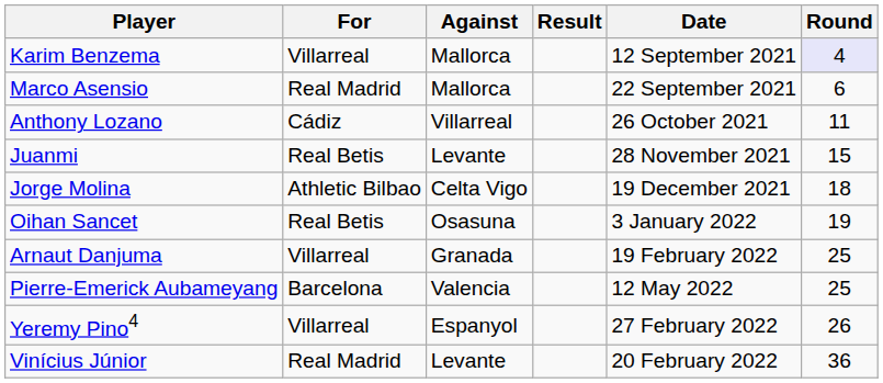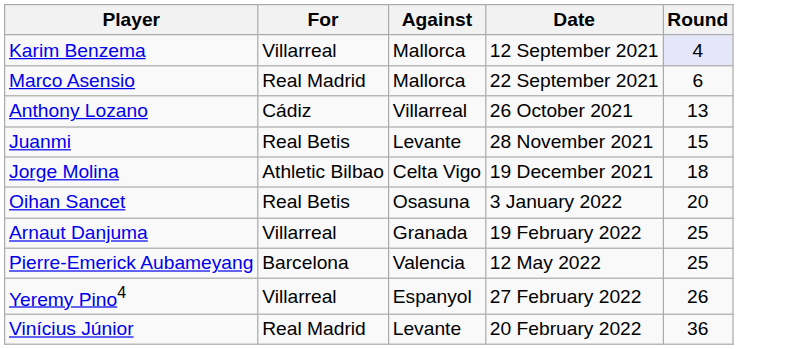 <table class="wikitable sortable">
 <tr>
 <th>Player</th>
 <th>For</th>
 <th>Against</th>
-<th>Result</th>
 <th>Date</th>
 <th>Round</th>
 </tr>
 <tr>
 <td> <a href='#'>Karim Benzema</a></td>
 <td>Villarreal</td>
 <td>Mallorca</td>
-<td></td>
 <td>12 September 2021</td>
 <td align=center style="background: lavender;">4</td>
 </tr>
 <tr>
 <td> <a href='#'>Marco Asensio</a></td>
 <td>Real Madrid</td>
 <td>Mallorca</td>
-<td></td>
 <td>22 September 2021</td>
 <td align=center>6</td>
 </tr>
 <tr>
 <td> <a href='#'>Anthony Lozano</a></td>
 <td>Cádiz</td>
 <td>Villarreal</td>
-<td></td>
 <td>26 October 2021</td>
-<td align=center>11</td>
+<td align=center>13</td>
 </tr>
 <tr>
 <td> <a href='#'>Juanmi</a></td>
 <td>Real Betis</td>
 <td>Levante</td>
-<td></td>
 <td>28 November 2021</td>
 <td align=center>15</td>
 </tr>
 <tr>
 <td> <a href='#'>Jorge Molina</a></td>
 <td>Athletic Bilbao</td>
 <td>Celta Vigo</td>
-<td></td>
 <td>19 December 2021</td>
 <td align=center>18</td>
 </tr>
 <tr>
 <td> <a href='#'>Oihan Sancet</a></td>
 <td>Real Betis</td>
 <td>Osasuna</td>
-<td></td>
 <td>3 January 2022</td>
-<td align=center>19</td>
+<td align=center>20</td>
 </tr>
 <tr>
 <td> <a href='#'>Arnaut Danjuma</a></td>
 <td>Villarreal</td>
 <td>Granada</td>
-<td></td>
 <td>19 February 2022</td>
 <td align=center>25</td>
 </tr>
 <tr>
 <td> <a href='#'>Pierre-Emerick Aubameyang</a></td>
 <td>Barcelona</td>
 <td>Valencia</td>
-<td></td>
 <td>12 May 2022</td>
 <td align=center>25</td>
 </tr>
 <tr>
 <td> <a href='#'>Yeremy Pino</a><sup>4</sup></td>
 <td>Villarreal</td>
 <td>Espanyol</td>
-<td></td>
 <td>27 February 2022</td>
 <td align=center>26</td>
 </tr>
 <tr>
 <td> <a href='#'>Vinícius Júnior</a></td>
 <td>Real Madrid</td>
 <td>Levante</td>
-<td></td>
 <td>20 February 2022</td>
 <td align=center>36</td>
 </tr>
 </table>
